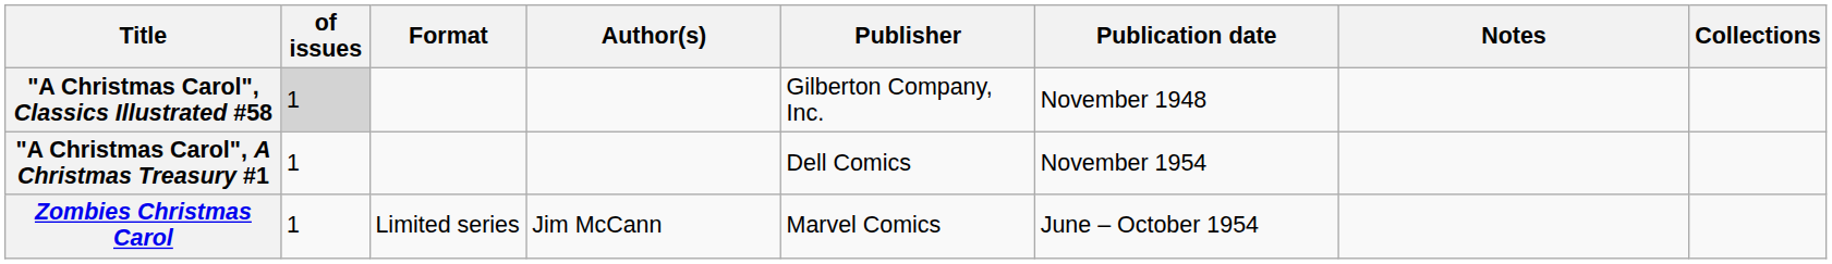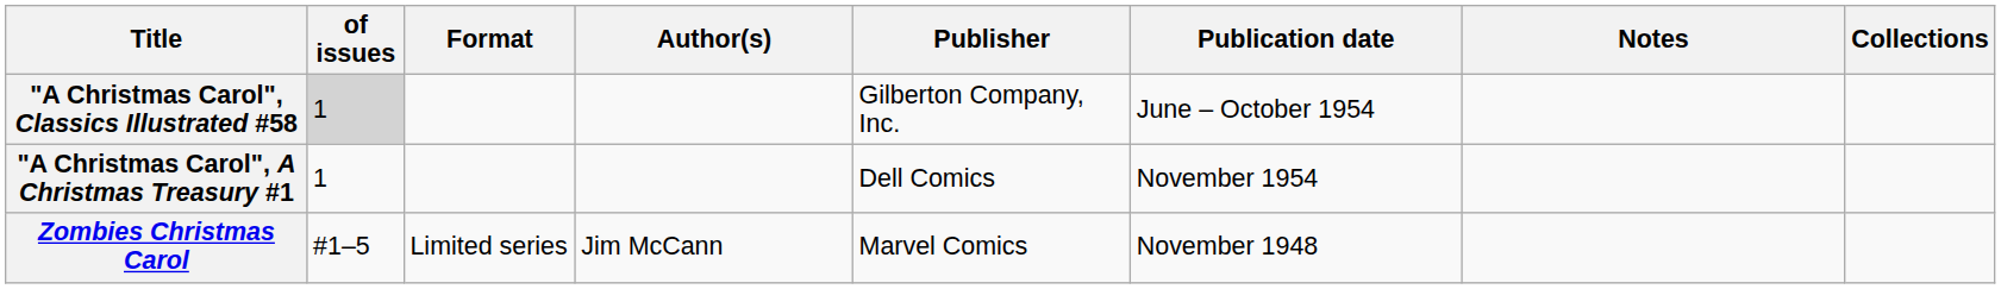 <table class="wikitable">
 <tr>
 <th>Title</th>
 <th style="width:40pt"> of issues</th>
 <th style="width:75pt">Format</th>
 <th style="width:125pt">Author(s)</th>
 <th style="width:125pt">Publisher</th>
 <th style="width:150pt">Publication date</th>
 <th style="width:175pt">Notes</th>
 <th>Collections</th>
 </tr>
 <tr>
 <th>"A Christmas Carol", <em>Classics Illustrated</em> #58</th>
 <td style="background: lightgrey;">1</td>
 <td></td>
 <td></td>
 <td>Gilberton Company, Inc.</td>
-<td>November 1948</td>
+<td>June – October 1954</td>
 <td></td>
 <td></td>
 </tr>
 <tr>
 <th>"A Christmas Carol", <em>A Christmas Treasury</em> #1</th>
 <td>1</td>
 <td></td>
 <td></td>
 <td>Dell Comics</td>
 <td>November 1954</td>
 <td></td>
 <td></td>
 </tr>
 <tr>
 <th><em><a href='#'>Zombies Christmas Carol</a></em></th>
-<td>1</td>
+<td>#1–5</td>
 <td>Limited series</td>
 <td>Jim McCann</td>
 <td>Marvel Comics</td>
-<td>June – October 1954</td>
+<td>November 1948</td>
 <td></td>
 <td></td>
 </tr>
 </table>
